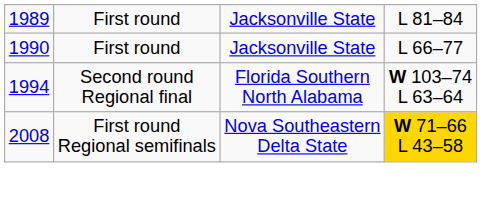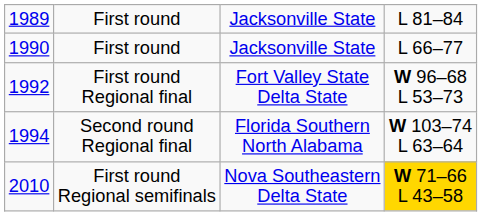 <table class="wikitable">
 <tr align="center">
 <td><a href='#'>1989</a></td>
 <td>First round</td>
 <td><a href='#'>Jacksonville State</a></td>
 <td>L 81–84</td>
 </tr>
 <tr align="center">
 <td><a href='#'>1990</a></td>
 <td>First round</td>
 <td><a href='#'>Jacksonville State</a></td>
 <td>L 66–77</td>
 </tr>
 <tr align="center">
+<td><a href='#'>1992</a></td>
+<td>First round<br>Regional final</td>
+<td><a href='#'>Fort Valley State</a><br><a href='#'>Delta State</a></td>
+<td><strong>W</strong> 96–68<br>L 53–73</td>
+</tr>
+<tr align="center">
 <td><a href='#'>1994</a></td>
 <td>Second round<br>Regional final</td>
 <td><a href='#'>Florida Southern</a><br><a href='#'>North Alabama</a></td>
 <td><strong>W</strong> 103–74<br>L 63–64</td>
 </tr>
 <tr align="center">
-<td><a href='#'>2008</a></td>
+<td><a href='#'>2010</a></td>
 <td>First round<br>Regional semifinals</td>
 <td><a href='#'>Nova Southeastern</a><br><a href='#'>Delta State</a></td>
 <td style="background: gold;"><strong>W</strong> 71–66<br>L 43–58</td>
 </tr>
 </table>
